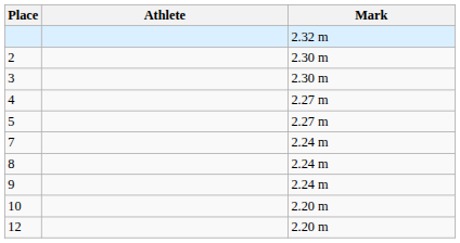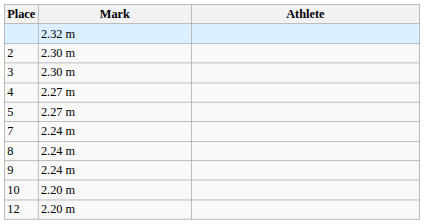 <table class=wikitable>
 <tr>
 <th>Place</th>
+<th style="width:12em">Mark</th>
 <th style="width:18em">Athlete</th>
-<th style="width:12em">Mark</th>
 </tr>
 <tr style="background:#daefff;">
 <td></td>
+<td>2.32 m</td>
 <td></td>
-<td>2.32 m</td>
 </tr>
 <tr>
 <td>2</td>
+<td>2.30 m</td>
 <td></td>
-<td>2.30 m</td>
 </tr>
 <tr>
 <td>3</td>
+<td>2.30 m</td>
 <td></td>
-<td>2.30 m</td>
 </tr>
 <tr>
 <td>4</td>
+<td>2.27 m</td>
 <td></td>
-<td>2.27 m</td>
 </tr>
 <tr>
 <td>5</td>
+<td>2.27 m</td>
 <td><br></td>
-<td>2.27 m</td>
 </tr>
 <tr>
 <td>7</td>
+<td>2.24 m</td>
 <td></td>
-<td>2.24 m</td>
 </tr>
 <tr>
 <td>8</td>
+<td>2.24 m</td>
 <td></td>
-<td>2.24 m</td>
 </tr>
 <tr>
 <td>9</td>
+<td>2.24 m</td>
 <td></td>
-<td>2.24 m</td>
 </tr>
 <tr>
 <td>10</td>
+<td>2.20 m</td>
 <td><br></td>
-<td>2.20 m</td>
 </tr>
 <tr>
 <td>12</td>
+<td>2.20 m</td>
 <td></td>
-<td>2.20 m</td>
 </tr>
 </table>
